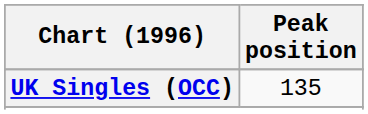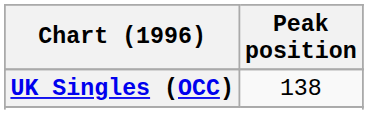 <table class="wikitable sortable plainrowheaders" style="text-align:center">
 <tr>
 <th scope="col">Chart (1996)</th>
 <th scope="col">Peak<br>position</th>
 </tr>
 <tr>
 </tr>
 <tr>
 </tr>
 <tr>
 </tr>
 <tr>
 <th scope="row"><a href='#'>UK Singles</a> (<a href='#'>OCC</a>)</th>
-<td>135</td>
+<td>138</td>
 </tr>
 <tr>
 </tr>
 <tr>
 </tr>
 <tr>
 </tr>
 </table>
